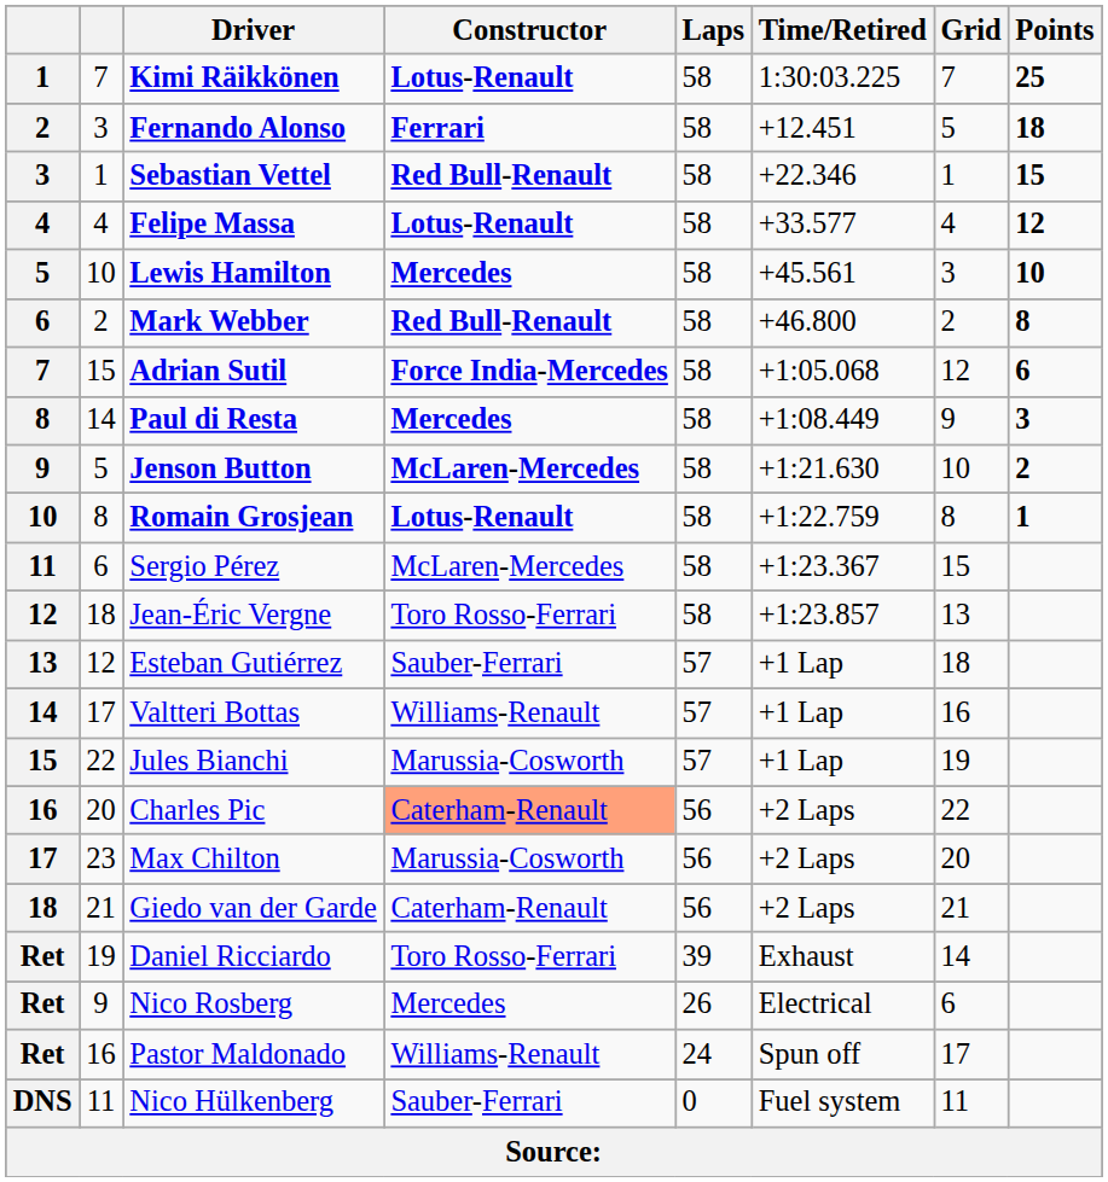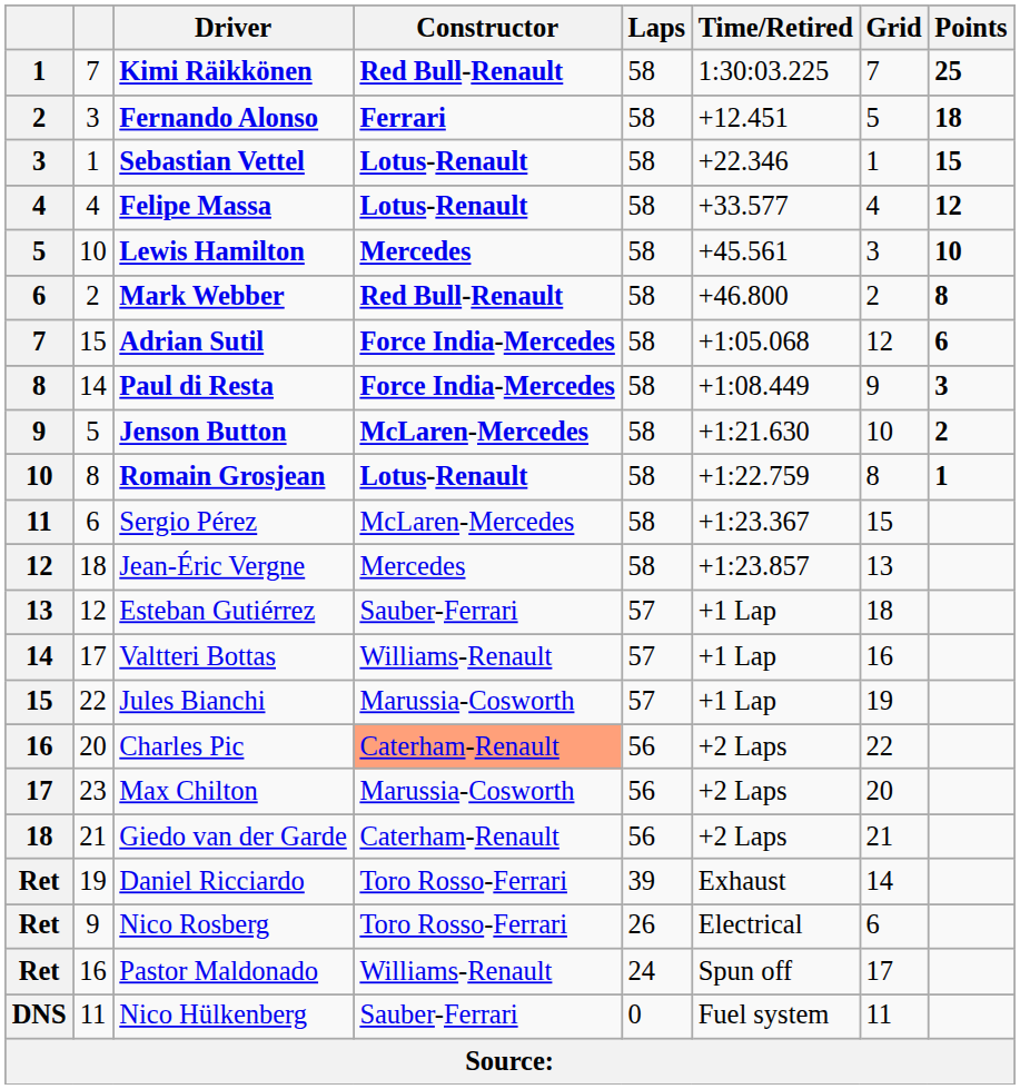 <table class="wikitable" style="font-size: 85%">
 <tr>
 <th></th>
 <th></th>
 <th>Driver</th>
 <th>Constructor</th>
 <th>Laps</th>
 <th>Time/Retired</th>
 <th>Grid</th>
 <th>Points</th>
 </tr>
 <tr>
 <th>1</th>
 <td align="center">7</td>
 <td><strong> <a href='#'>Kimi Räikkönen</a></strong></td>
-<td><strong><a href='#'>Lotus</a>-<a href='#'>Renault</a></strong></td>
+<td><strong><a href='#'>Red Bull</a>-<a href='#'>Renault</a></strong></td>
 <td>58</td>
 <td>1:30:03.225</td>
 <td>7</td>
 <td><strong>25</strong></td>
 </tr>
 <tr>
 <th>2</th>
 <td align="center">3</td>
 <td><strong> <a href='#'>Fernando Alonso</a></strong></td>
 <td><strong><a href='#'>Ferrari</a></strong></td>
 <td>58</td>
 <td>+12.451</td>
 <td>5</td>
 <td><strong>18</strong></td>
 </tr>
 <tr>
 <th>3</th>
 <td align="center">1</td>
 <td><strong> <a href='#'>Sebastian Vettel</a></strong></td>
-<td><strong><a href='#'>Red Bull</a>-<a href='#'>Renault</a></strong></td>
+<td><strong><a href='#'>Lotus</a>-<a href='#'>Renault</a></strong></td>
 <td>58</td>
 <td>+22.346</td>
 <td>1</td>
 <td><strong>15</strong></td>
 </tr>
 <tr>
 <th>4</th>
 <td align="center">4</td>
 <td><strong> <a href='#'>Felipe Massa</a></strong></td>
 <td><strong><a href='#'>Lotus</a>-<a href='#'>Renault</a></strong></td>
 <td>58</td>
 <td>+33.577</td>
 <td>4</td>
 <td><strong>12</strong></td>
 </tr>
 <tr>
 <th>5</th>
 <td align="center">10</td>
 <td><strong> <a href='#'>Lewis Hamilton</a></strong></td>
 <td><strong><a href='#'>Mercedes</a></strong></td>
 <td>58</td>
 <td>+45.561</td>
 <td>3</td>
 <td><strong>10</strong></td>
 </tr>
 <tr>
 <th>6</th>
 <td align="center">2</td>
 <td><strong> <a href='#'>Mark Webber</a></strong></td>
 <td><strong><a href='#'>Red Bull</a>-<a href='#'>Renault</a></strong></td>
 <td>58</td>
 <td>+46.800</td>
 <td>2</td>
 <td><strong>8</strong></td>
 </tr>
 <tr>
 <th>7</th>
 <td align="center">15</td>
 <td><strong> <a href='#'>Adrian Sutil</a></strong></td>
 <td><strong><a href='#'>Force India</a>-<a href='#'>Mercedes</a></strong></td>
 <td>58</td>
 <td>+1:05.068</td>
 <td>12</td>
 <td><strong>6</strong></td>
 </tr>
 <tr>
 <th>8</th>
 <td align="center">14</td>
 <td><strong> <a href='#'>Paul di Resta</a></strong></td>
-<td><strong><a href='#'>Mercedes</a></strong></td>
+<td><strong><a href='#'>Force India</a>-<a href='#'>Mercedes</a></strong></td>
 <td>58</td>
 <td>+1:08.449</td>
 <td>9</td>
 <td><strong>3</strong></td>
 </tr>
 <tr>
 <th>9</th>
 <td align="center">5</td>
 <td><strong> <a href='#'>Jenson Button</a></strong></td>
 <td><strong><a href='#'>McLaren</a>-<a href='#'>Mercedes</a></strong></td>
 <td>58</td>
 <td>+1:21.630</td>
 <td>10</td>
 <td><strong>2</strong></td>
 </tr>
 <tr>
 <th>10</th>
 <td align="center">8</td>
 <td><strong> <a href='#'>Romain Grosjean</a></strong></td>
 <td><strong><a href='#'>Lotus</a>-<a href='#'>Renault</a></strong></td>
 <td>58</td>
 <td>+1:22.759</td>
 <td>8</td>
 <td><strong>1</strong></td>
 </tr>
 <tr>
 <th>11</th>
 <td align="center">6</td>
 <td> <a href='#'>Sergio Pérez</a></td>
 <td><a href='#'>McLaren</a>-<a href='#'>Mercedes</a></td>
 <td>58</td>
 <td>+1:23.367</td>
 <td>15</td>
 <td></td>
 </tr>
 <tr>
 <th>12</th>
 <td align="center">18</td>
 <td> <a href='#'>Jean-Éric Vergne</a></td>
-<td><a href='#'>Toro Rosso</a>-<a href='#'>Ferrari</a></td>
+<td><a href='#'>Mercedes</a></td>
 <td>58</td>
 <td>+1:23.857</td>
 <td>13</td>
 <td></td>
 </tr>
 <tr>
 <th>13</th>
 <td align="center">12</td>
 <td> <a href='#'>Esteban Gutiérrez</a></td>
 <td><a href='#'>Sauber</a>-<a href='#'>Ferrari</a></td>
 <td>57</td>
 <td>+1 Lap</td>
 <td>18</td>
 <td></td>
 </tr>
 <tr>
 <th>14</th>
 <td align="center">17</td>
 <td> <a href='#'>Valtteri Bottas</a></td>
 <td><a href='#'>Williams</a>-<a href='#'>Renault</a></td>
 <td>57</td>
 <td>+1 Lap</td>
 <td>16</td>
 <td></td>
 </tr>
 <tr>
 <th>15</th>
 <td align="center">22</td>
 <td> <a href='#'>Jules Bianchi</a></td>
 <td><a href='#'>Marussia</a>-<a href='#'>Cosworth</a></td>
 <td>57</td>
 <td>+1 Lap</td>
 <td>19</td>
 <td></td>
 </tr>
 <tr>
 <th>16</th>
 <td align="center">20</td>
 <td> <a href='#'>Charles Pic</a></td>
 <td style="background: lightsalmon;"><a href='#'>Caterham</a>-<a href='#'>Renault</a></td>
 <td>56</td>
 <td>+2 Laps</td>
 <td>22</td>
 <td></td>
 </tr>
 <tr>
 <th>17</th>
 <td align="center">23</td>
 <td> <a href='#'>Max Chilton</a></td>
 <td><a href='#'>Marussia</a>-<a href='#'>Cosworth</a></td>
 <td>56</td>
 <td>+2 Laps</td>
 <td>20</td>
 <td></td>
 </tr>
 <tr>
 <th>18</th>
 <td align="center">21</td>
 <td> <a href='#'>Giedo van der Garde</a></td>
 <td><a href='#'>Caterham</a>-<a href='#'>Renault</a></td>
 <td>56</td>
 <td>+2 Laps</td>
 <td>21</td>
 <td></td>
 </tr>
 <tr>
 <th>Ret</th>
 <td align="center">19</td>
 <td> <a href='#'>Daniel Ricciardo</a></td>
 <td><a href='#'>Toro Rosso</a>-<a href='#'>Ferrari</a></td>
 <td>39</td>
 <td>Exhaust</td>
 <td>14</td>
 <td></td>
 </tr>
 <tr>
 <th>Ret</th>
 <td align="center">9</td>
 <td> <a href='#'>Nico Rosberg</a></td>
-<td><a href='#'>Mercedes</a></td>
+<td><a href='#'>Toro Rosso</a>-<a href='#'>Ferrari</a></td>
 <td>26</td>
 <td>Electrical</td>
 <td>6</td>
 <td></td>
 </tr>
 <tr>
 <th>Ret</th>
 <td align="center">16</td>
 <td> <a href='#'>Pastor Maldonado</a></td>
 <td><a href='#'>Williams</a>-<a href='#'>Renault</a></td>
 <td>24</td>
 <td>Spun off</td>
 <td>17</td>
 <td></td>
 </tr>
 <tr>
 <th>DNS</th>
 <td align="center">11</td>
 <td> <a href='#'>Nico Hülkenberg</a></td>
 <td><a href='#'>Sauber</a>-<a href='#'>Ferrari</a></td>
 <td>0</td>
 <td>Fuel system</td>
 <td>11</td>
 <td></td>
 </tr>
 <tr>
 <th colspan=8>Source:</th>
 </tr>
 <tr>
 </tr>
 </table>
